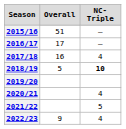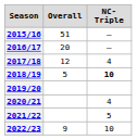 <table class="wikitable plainrowheaders" style="background:#fff; font-size:86%; border:gray solid 1px; border-collapse:collapse;">
 <tr style="background:#ccc; text-align:center;">
 <th scope="col" style="background:#dcdcdc; width:45px;">Season</th>
 <th scope="col" style="background:#dcdcdc; width:55px;">Overall</th>
 <th scope="col" style="background:#dcdcdc; width:55px;">NC-Triple</th>
 </tr>
 <tr>
 <th scope=row align=center><a href='#'>2015/16</a></th>
 <td align=center>51</td>
 <td align=center>—</td>
 </tr>
 <tr>
 <th scope=row align=center><a href='#'>2016/17</a></th>
-<td align=center>17</td>
+<td align=center>20</td>
 <td align=center>—</td>
 </tr>
 <tr>
 <th scope=row align=center><a href='#'>2017/18</a></th>
-<td align=center>16</td>
+<td align=center>12</td>
 <td align=center>4</td>
 </tr>
 <tr>
 <th scope=row align=center><a href='#'>2018/19</a></th>
 <td align=center>5</td>
 <td align=center><strong>10</strong></td>
 </tr>
 <tr>
 <th scope=row align=center><a href='#'>2019/20</a></th>
 <td align=center></td>
 <td align=center></td>
 </tr>
 <tr>
 <th scope=row align=center><a href='#'>2020/21</a></th>
 <td align=center></td>
 <td align=center>4</td>
 </tr>
 <tr>
 <th scope=row align=center><a href='#'>2021/22</a></th>
 <td align=center></td>
 <td align=center>5</td>
 </tr>
 <tr>
 <th scope=row align=center><a href='#'>2022/23</a></th>
 <td align=center>9</td>
-<td align=center>4</td>
+<td align=center>10</td>
 </tr>
 </table>
